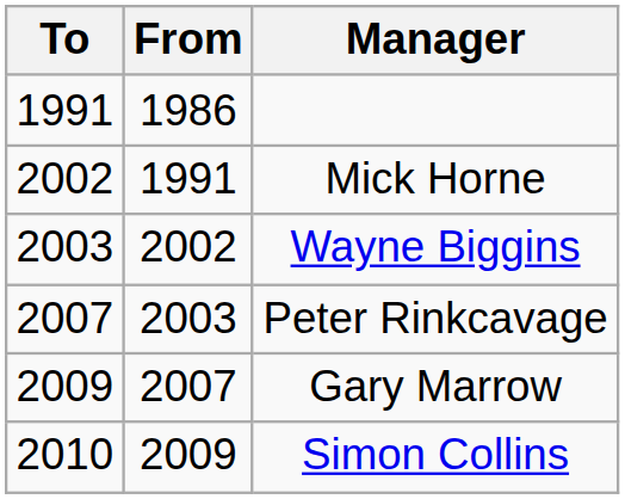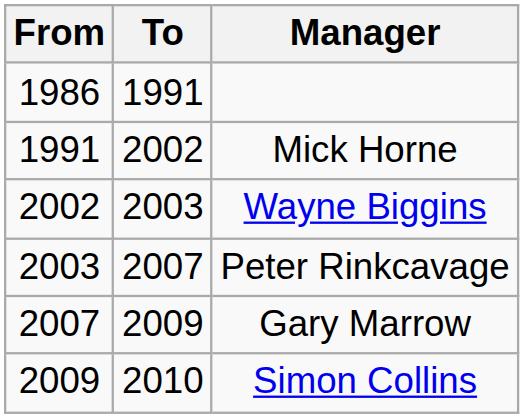 <table class="wikitable" style="text-align: center">
 <tr>
+<th>From</th>
 <th>To</th>
-<th>From</th>
 <th>Manager</th>
 </tr>
 <tr>
+<td>1986</td>
 <td>1991</td>
-<td>1986</td>
 <td></td>
 </tr>
 <tr>
+<td>1991</td>
 <td>2002</td>
-<td>1991</td>
 <td>Mick Horne</td>
 </tr>
 <tr>
+<td>2002</td>
 <td>2003</td>
-<td>2002</td>
 <td><a href='#'>Wayne Biggins</a></td>
 </tr>
 <tr>
+<td>2003</td>
 <td>2007</td>
-<td>2003</td>
 <td>Peter Rinkcavage</td>
 </tr>
 <tr>
+<td>2007</td>
 <td>2009</td>
-<td>2007</td>
 <td>Gary Marrow</td>
 </tr>
 <tr>
+<td>2009</td>
 <td>2010</td>
-<td>2009</td>
 <td><a href='#'>Simon Collins</a></td>
 </tr>
 </table>
